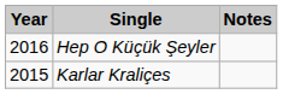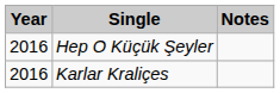 <table class="wikitable" style="font-size:90%">
 <tr>
 <th style="background:#CCCCCC">Year</th>
 <th style="background:#CCCCCC">Single</th>
 <th style="background:#CCCCCC">Notes</th>
 </tr>
 <tr>
 <td>2016</td>
 <td><em>Hep O Küçük Şeyler</em></td>
 <td></td>
 </tr>
 <tr>
-<td>2015</td>
+<td>2016</td>
 <td><em>Karlar Kraliçes</em></td>
 <td></td>
 </tr>
 </table>
